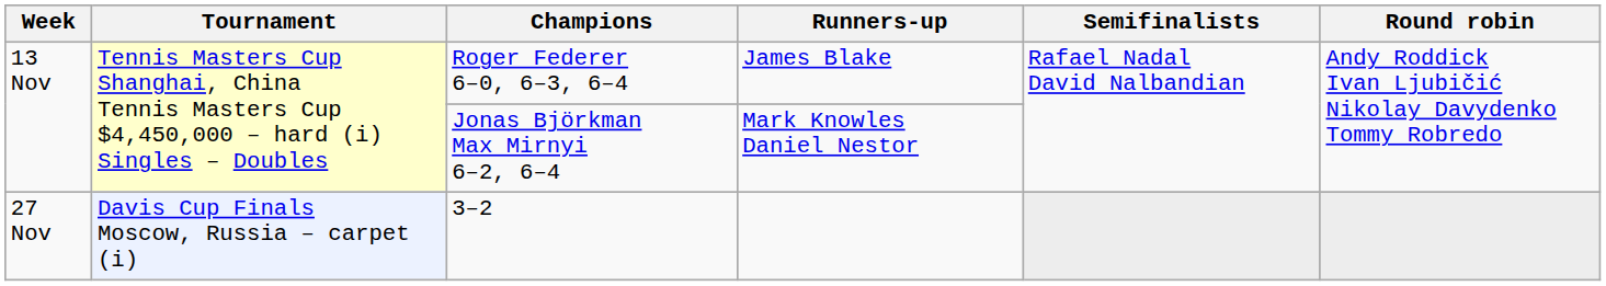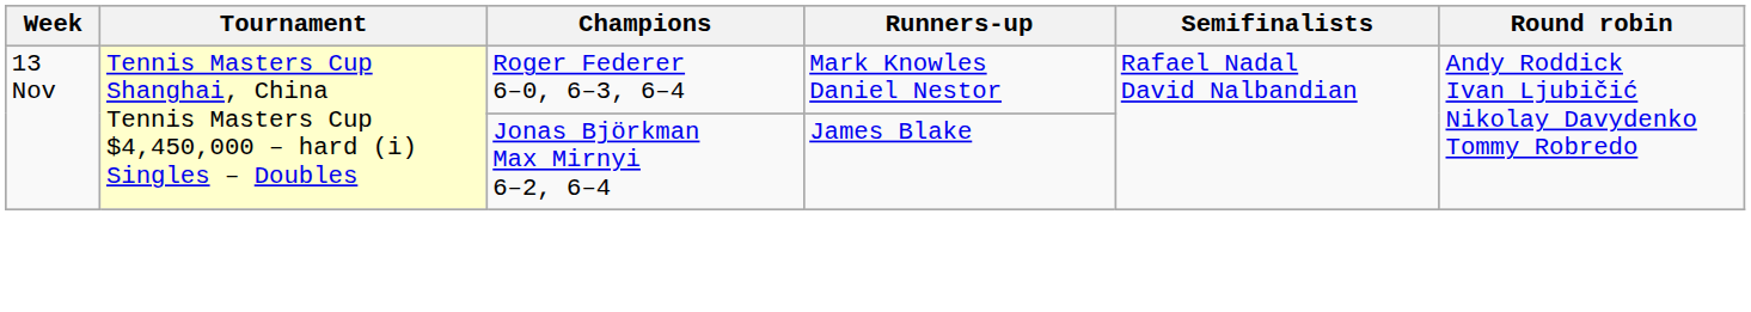 <table class=wikitable style=font-size:95%>
 <tr>
 <th style="width:48px;">Week</th>
 <th style="width:250px;">Tournament</th>
 <th style="width:200px;">Champions</th>
 <th style="width:200px;">Runners-up</th>
 <th style="width:190px;">Semifinalists</th>
 <th style="width:190px;">Round robin</th>
 </tr>
 <tr valign=top>
 <td rowspan=2>13 Nov</td>
 <td bgcolor="ffffcc" rowspan=2><a href='#'>Tennis Masters Cup</a><br>  <a href='#'>Shanghai</a>, China<br>Tennis Masters Cup<br>$4,450,000 – hard (i)<br><a href='#'>Singles</a> – <a href='#'>Doubles</a></td>
 <td> <a href='#'>Roger Federer</a><br>6–0, 6–3, 6–4</td>
-<td> <a href='#'>James Blake</a></td>
+<td> <a href='#'>Mark Knowles</a><br> <a href='#'>Daniel Nestor</a></td>
 <td rowspan=2> <a href='#'>Rafael Nadal</a> <br> <a href='#'>David Nalbandian</a></td>
 <td rowspan=2> <a href='#'>Andy Roddick</a><br> <a href='#'>Ivan Ljubičić</a><br> <a href='#'>Nikolay Davydenko</a> <br> <a href='#'>Tommy Robredo</a></td>
 </tr>
 <tr valign=top>
 <td> <a href='#'>Jonas Björkman</a><br> <a href='#'>Max Mirnyi</a><br>6–2, 6–4</td>
-<td> <a href='#'>Mark Knowles</a><br> <a href='#'>Daniel Nestor</a></td>
-</tr>
-<tr valign=top>
-<td rowspan=1>27 Nov</td>
-<td bgcolor=#ECF2FF rowspan=1><a href='#'>Davis Cup Finals</a><br> Moscow, Russia – carpet (i)</td>
-<td> 3–2</td>
-<td></td>
-<td bgcolor="#ededed"></td>
-<td bgcolor="#ededed"></td>
+<td> <a href='#'>James Blake</a></td>
 </tr>
 </table>
